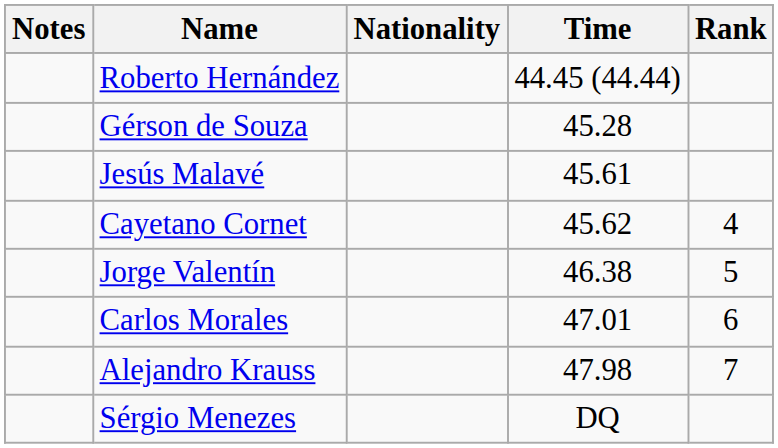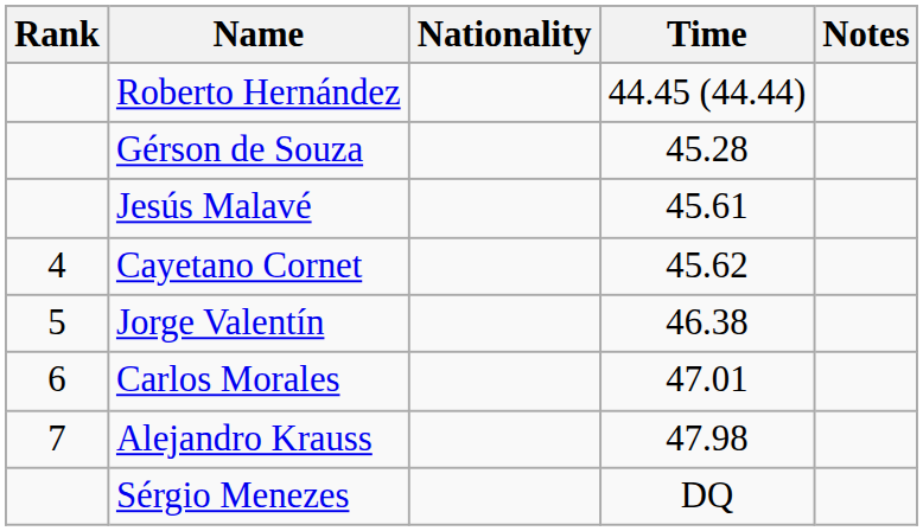 <table class="wikitable sortable" style="text-align:center">
 <tr>
-<th>Notes</th>
+<th>Rank</th>
 <th>Name</th>
 <th>Nationality</th>
 <th>Time</th>
-<th>Rank</th>
+<th>Notes</th>
 </tr>
 <tr>
-<td></td>
+<td align=center></td>
 <td align=left><a href='#'>Roberto Hernández</a></td>
 <td align=left></td>
 <td>44.45 (44.44)</td>
-<td align=center></td>
+<td></td>
 </tr>
 <tr>
-<td></td>
+<td align=center></td>
 <td align=left><a href='#'>Gérson de Souza</a></td>
 <td align=left></td>
 <td>45.28</td>
-<td align=center></td>
+<td></td>
 </tr>
 <tr>
-<td></td>
+<td align=center></td>
 <td align=left><a href='#'>Jesús Malavé</a></td>
 <td align=left></td>
 <td>45.61</td>
-<td align=center></td>
+<td></td>
 </tr>
 <tr>
-<td></td>
+<td align=center>4</td>
 <td align=left><a href='#'>Cayetano Cornet</a></td>
 <td align=left></td>
 <td>45.62</td>
-<td align=center>4</td>
+<td></td>
 </tr>
 <tr>
-<td></td>
+<td align=center>5</td>
 <td align=left><a href='#'>Jorge Valentín</a></td>
 <td align=left></td>
 <td>46.38</td>
-<td align=center>5</td>
+<td></td>
 </tr>
 <tr>
-<td></td>
+<td align=center>6</td>
 <td align=left><a href='#'>Carlos Morales</a></td>
 <td align=left></td>
 <td>47.01</td>
-<td align=center>6</td>
+<td></td>
 </tr>
 <tr>
-<td></td>
+<td align=center>7</td>
 <td align=left><a href='#'>Alejandro Krauss</a></td>
 <td align=left></td>
 <td>47.98</td>
-<td align=center>7</td>
+<td></td>
 </tr>
 <tr>
-<td></td>
+<td align=center></td>
 <td align=left><a href='#'>Sérgio Menezes</a></td>
 <td align=left></td>
 <td>DQ</td>
-<td align=center></td>
+<td></td>
 </tr>
 </table>
